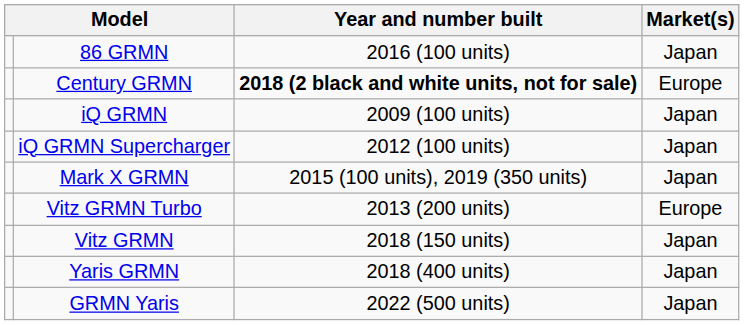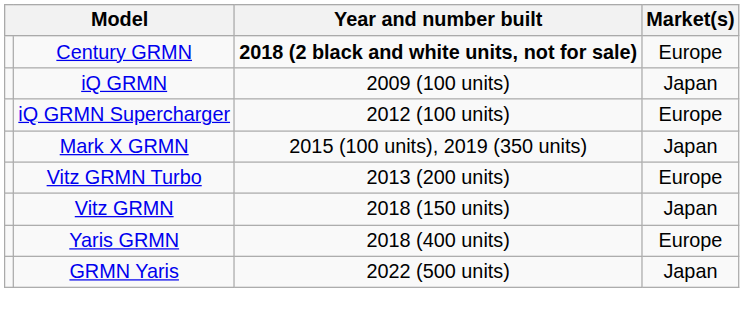 <table class="wikitable" style="text-align: center">
 <tr bgcolor="#d0d0d0">
 <th colspan=2>Model</th>
 <th>Year and number built</th>
 <th>Market(s)</th>
-</tr>
-<tr>
-<td></td>
-<td><a href='#'>86 GRMN</a></td>
-<td>2016 (100 units)</td>
-<td>Japan</td>
 </tr>
 <tr>
 <td></td>
 <td><a href='#'>Century GRMN</a></td>
 <td><strong>2018 (2 black and white units, not for sale)</strong></td>
 <td>Europe</td>
 </tr>
 <tr>
 <td></td>
 <td><a href='#'>iQ GRMN</a></td>
 <td>2009 (100 units)</td>
 <td>Japan</td>
 </tr>
 <tr>
 <td></td>
 <td><a href='#'>iQ GRMN Supercharger</a></td>
 <td>2012 (100 units)</td>
-<td>Japan</td>
+<td>Europe</td>
 </tr>
 <tr>
 <td></td>
 <td><a href='#'>Mark X GRMN</a></td>
 <td>2015 (100 units), 2019 (350 units)</td>
 <td>Japan</td>
 </tr>
 <tr>
 <td></td>
 <td><a href='#'>Vitz GRMN Turbo</a></td>
 <td>2013 (200 units)</td>
 <td>Europe</td>
 </tr>
 <tr>
 <td></td>
 <td><a href='#'>Vitz GRMN</a></td>
 <td>2018 (150 units)</td>
 <td>Japan</td>
 </tr>
 <tr>
 <td></td>
 <td><a href='#'>Yaris GRMN</a></td>
 <td>2018 (400 units)</td>
-<td>Japan</td>
+<td>Europe</td>
 </tr>
 <tr>
 <td></td>
 <td><a href='#'>GRMN Yaris</a></td>
 <td>2022 (500 units)</td>
 <td>Japan</td>
 </tr>
 </table>
